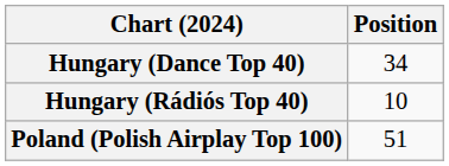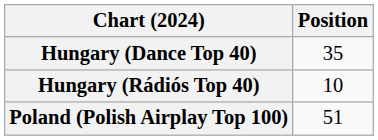 <table class="wikitable sortable plainrowheaders" style="text-align:center;">
 <tr>
 <th scope="col">Chart (2024)</th>
 <th scope="col">Position</th>
 </tr>
 <tr>
 <th scope="row">Hungary (Dance Top 40)</th>
-<td>34</td>
+<td>35</td>
 </tr>
 <tr>
 <th scope="row">Hungary (Rádiós Top 40)</th>
 <td>10</td>
 </tr>
 <tr>
 <th scope="row">Poland (Polish Airplay Top 100)</th>
 <td>51</td>
 </tr>
 </table>
